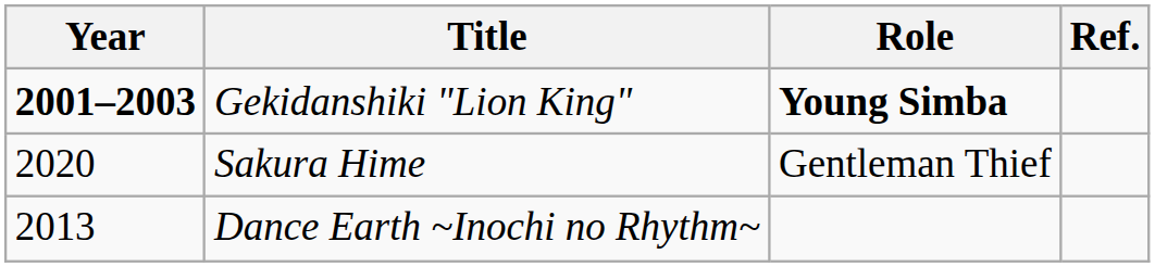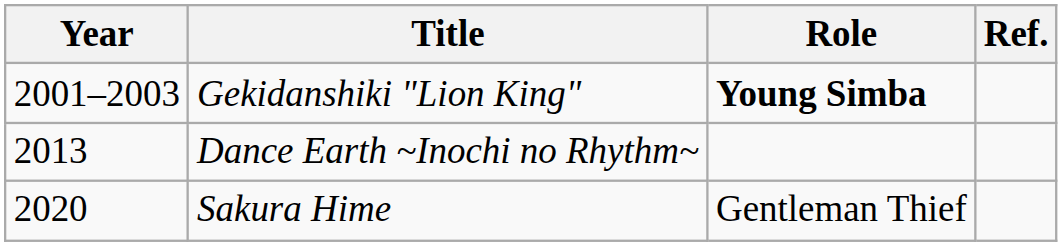 <table class="wikitable">
 <tr>
 <th>Year</th>
 <th>Title</th>
 <th>Role</th>
 <th>Ref.</th>
 </tr>
 <tr>
-<td><strong>2001–2003</strong></td>
+<td>2001–2003</td>
 <td><em>Gekidanshiki "Lion King"</em></td>
 <td><strong>Young Simba</strong></td>
+<td></td>
+</tr>
+<tr>
+<td>2013</td>
+<td><em>Dance Earth ~Inochi no Rhythm~</em></td>
+<td></td>
 <td></td>
 </tr>
 <tr>
 <td>2020</td>
 <td><em>Sakura Hime</em></td>
 <td>Gentleman Thief</td>
 <td></td>
 </tr>
-<tr>
-<td>2013</td>
-<td><em>Dance Earth ~Inochi no Rhythm~</em></td>
-<td></td>
-<td></td>
-</tr>
 </table>
